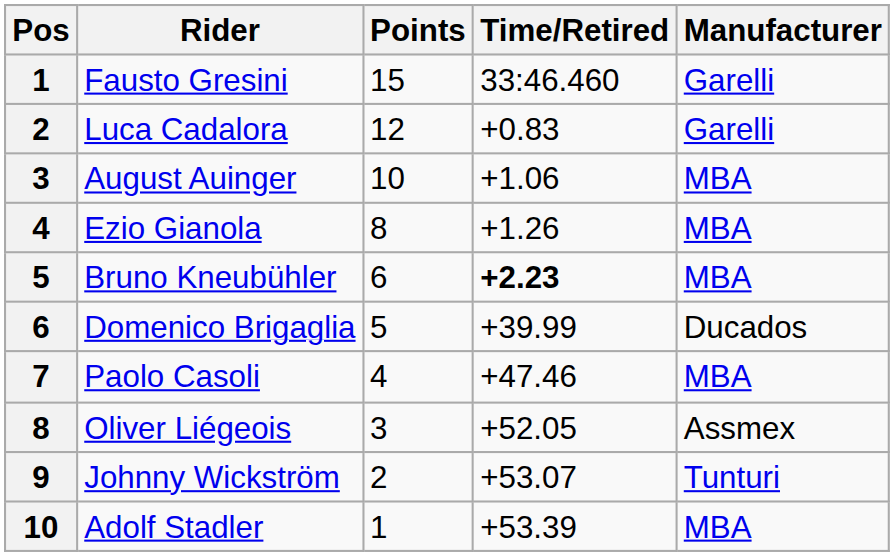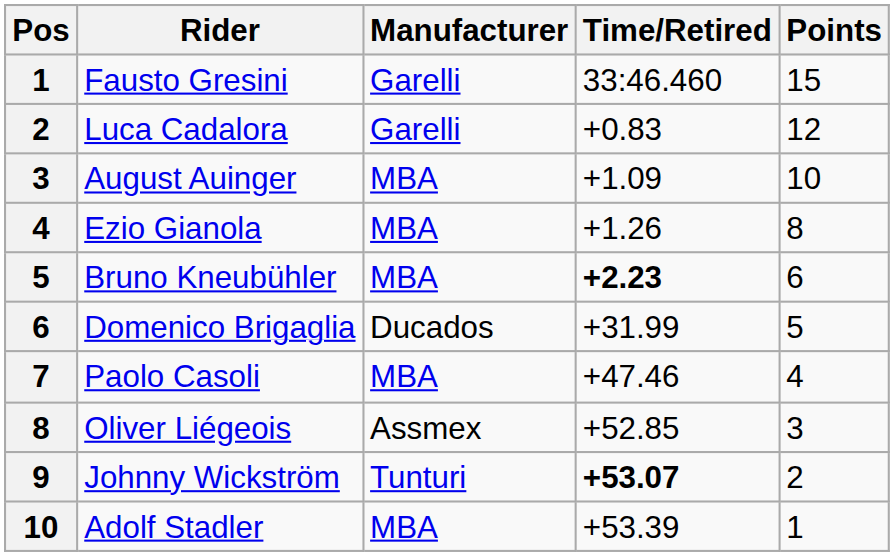 <table class="wikitable" style="font-size: 95%;">
 <tr>
 <th>Pos</th>
 <th>Rider</th>
+<th>Manufacturer</th>
+<th>Time/Retired</th>
 <th>Points</th>
-<th>Time/Retired</th>
-<th>Manufacturer</th>
 </tr>
 <tr>
 <th>1</th>
 <td> <a href='#'>Fausto Gresini</a></td>
+<td><a href='#'>Garelli</a></td>
+<td>33:46.460</td>
 <td>15</td>
-<td>33:46.460</td>
-<td><a href='#'>Garelli</a></td>
 </tr>
 <tr>
 <th>2</th>
 <td> <a href='#'>Luca Cadalora</a></td>
+<td><a href='#'>Garelli</a></td>
+<td>+0.83</td>
 <td>12</td>
-<td>+0.83</td>
-<td><a href='#'>Garelli</a></td>
 </tr>
 <tr>
 <th>3</th>
 <td> <a href='#'>August Auinger</a></td>
+<td><a href='#'>MBA</a></td>
+<td>+1.09</td>
 <td>10</td>
-<td>+1.06</td>
-<td><a href='#'>MBA</a></td>
 </tr>
 <tr>
 <th>4</th>
 <td> <a href='#'>Ezio Gianola</a></td>
+<td><a href='#'>MBA</a></td>
+<td>+1.26</td>
 <td>8</td>
-<td>+1.26</td>
-<td><a href='#'>MBA</a></td>
 </tr>
 <tr>
 <th>5</th>
 <td> <a href='#'>Bruno Kneubühler</a></td>
+<td><a href='#'>MBA</a></td>
+<td><strong>+2.23</strong></td>
 <td>6</td>
-<td><strong>+2.23</strong></td>
-<td><a href='#'>MBA</a></td>
 </tr>
 <tr>
 <th>6</th>
 <td> <a href='#'>Domenico Brigaglia</a></td>
+<td>Ducados</td>
+<td>+31.99</td>
 <td>5</td>
-<td>+39.99</td>
-<td>Ducados</td>
 </tr>
 <tr>
 <th>7</th>
 <td> <a href='#'>Paolo Casoli</a></td>
+<td><a href='#'>MBA</a></td>
+<td>+47.46</td>
 <td>4</td>
-<td>+47.46</td>
-<td><a href='#'>MBA</a></td>
 </tr>
 <tr>
 <th>8</th>
 <td> <a href='#'>Oliver Liégeois</a></td>
+<td>Assmex</td>
+<td>+52.85</td>
 <td>3</td>
-<td>+52.05</td>
-<td>Assmex</td>
 </tr>
 <tr>
 <th>9</th>
 <td> <a href='#'>Johnny Wickström</a></td>
+<td><a href='#'>Tunturi</a></td>
+<td><strong>+53.07</strong></td>
 <td>2</td>
-<td>+53.07</td>
-<td><a href='#'>Tunturi</a></td>
 </tr>
 <tr>
 <th>10</th>
 <td> <a href='#'>Adolf Stadler</a></td>
+<td><a href='#'>MBA</a></td>
+<td>+53.39</td>
 <td>1</td>
-<td>+53.39</td>
-<td><a href='#'>MBA</a></td>
 </tr>
 </table>
